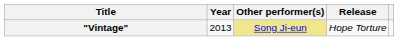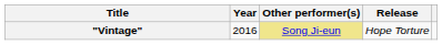 <table class="wikitable plainrowheaders" style="text-align:center;" border="1">
 <tr>
 <th scope="col" style="width:20em;">Title</th>
 <th scope="col">Year</th>
 <th scope="col">Other performer(s)</th>
 <th scope="col">Release</th>
 <th scope="col"></th>
 </tr>
 <tr>
 <th scope="row">"Vintage"</th>
-<td>2013</td>
+<td>2016</td>
 <td style="background: khaki;"><a href='#'>Song Ji-eun</a></td>
 <td><em>Hope Torture</em></td>
 <td></td>
 </tr>
 </table>
